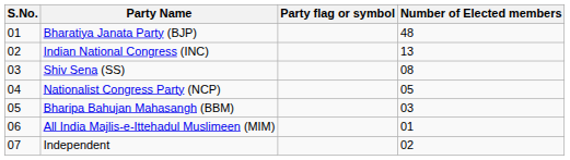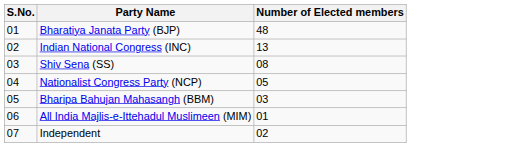 <table class="sortable wikitable">
 <tr>
 <th>S.No.</th>
 <th>Party Name</th>
-<th>Party flag or symbol</th>
 <th>Number of Elected members</th>
 </tr>
 <tr>
 <td>01</td>
 <td><a href='#'>Bharatiya Janata Party</a> (BJP)</td>
-<td></td>
 <td>48</td>
 </tr>
 <tr>
 <td>02</td>
 <td><a href='#'>Indian National Congress</a> (INC)</td>
-<td></td>
 <td>13</td>
 </tr>
 <tr>
 <td>03</td>
 <td><a href='#'>Shiv Sena</a> (SS)</td>
-<td></td>
 <td>08</td>
 </tr>
 <tr>
 <td>04</td>
 <td><a href='#'>Nationalist Congress Party</a> (NCP)</td>
-<td></td>
 <td>05</td>
 </tr>
 <tr>
 <td>05</td>
 <td><a href='#'>Bharipa Bahujan Mahasangh</a> (BBM)</td>
-<td></td>
 <td>03</td>
 </tr>
 <tr>
 <td>06</td>
 <td><a href='#'>All India Majlis-e-Ittehadul Muslimeen</a> (MIM)</td>
-<td></td>
 <td>01</td>
 </tr>
 <tr>
 <td>07</td>
 <td>Independent</td>
-<td></td>
 <td>02</td>
 </tr>
 </table>
